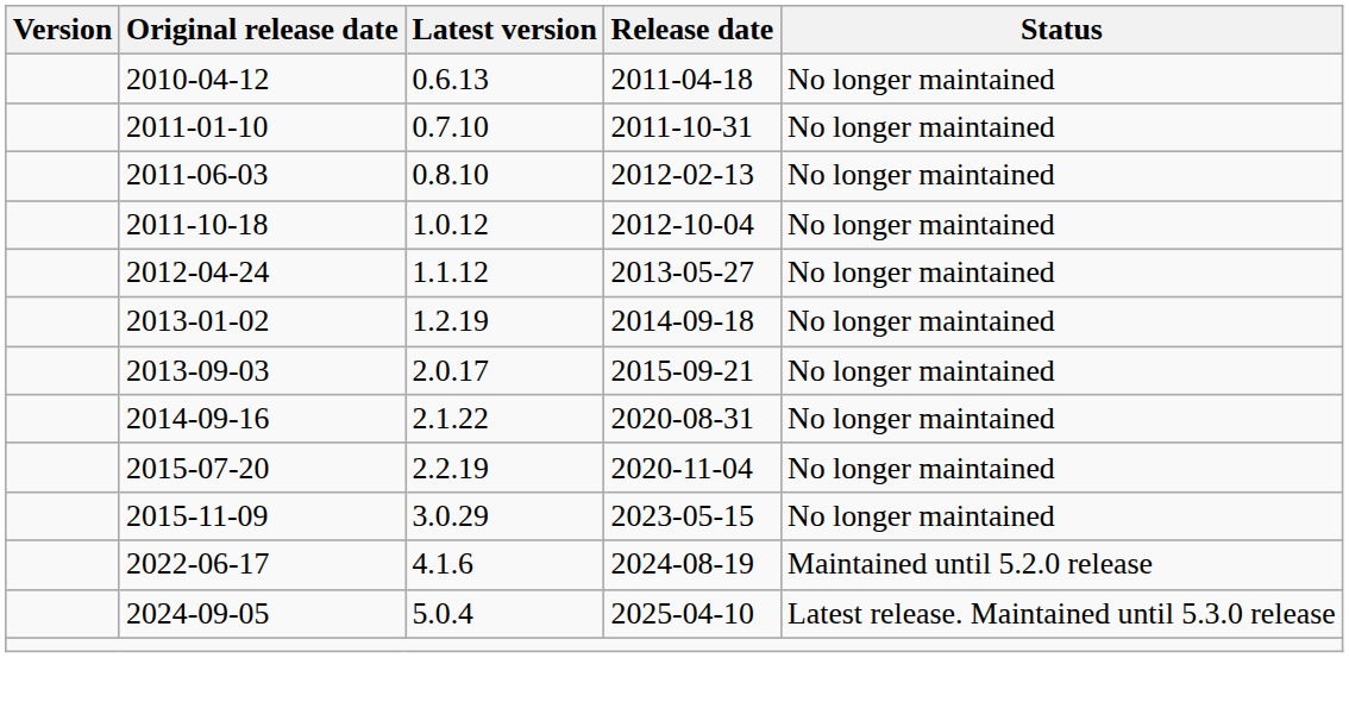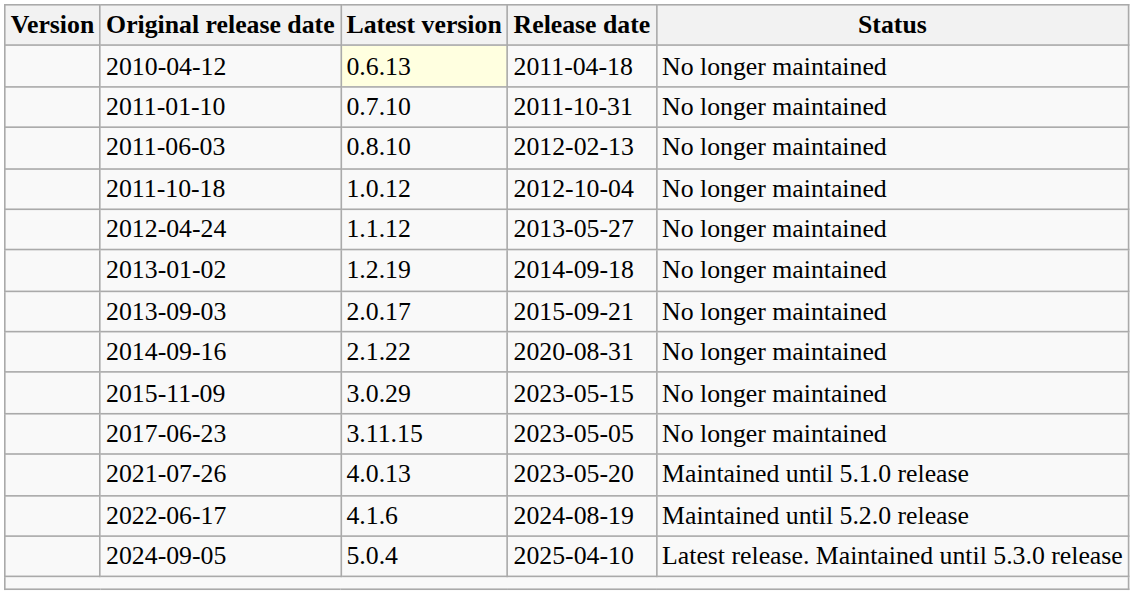 <table class="wikitable">
 <tr>
 <th>Version</th>
 <th>Original release date</th>
 <th>Latest version</th>
 <th>Release date</th>
 <th>Status</th>
 </tr>
 <tr>
 <td></td>
 <td>2010-04-12</td>
-<td>0.6.13</td>
+<td style="background: lightyellow;">0.6.13</td>
 <td>2011-04-18</td>
 <td>No longer maintained</td>
 </tr>
 <tr>
 <td></td>
 <td>2011-01-10</td>
 <td>0.7.10</td>
 <td>2011-10-31</td>
 <td>No longer maintained</td>
 </tr>
 <tr>
 <td></td>
 <td>2011-06-03</td>
 <td>0.8.10</td>
 <td>2012-02-13</td>
 <td>No longer maintained</td>
 </tr>
 <tr>
 <td></td>
 <td>2011-10-18</td>
 <td>1.0.12</td>
 <td>2012-10-04</td>
 <td>No longer maintained</td>
 </tr>
 <tr>
 <td></td>
 <td>2012-04-24</td>
 <td>1.1.12</td>
 <td>2013-05-27</td>
 <td>No longer maintained</td>
 </tr>
 <tr>
 <td></td>
 <td>2013-01-02</td>
 <td>1.2.19</td>
 <td>2014-09-18</td>
 <td>No longer maintained</td>
 </tr>
 <tr>
 <td></td>
 <td>2013-09-03</td>
 <td>2.0.17</td>
 <td>2015-09-21</td>
 <td>No longer maintained</td>
 </tr>
 <tr>
 <td></td>
 <td>2014-09-16</td>
 <td>2.1.22</td>
 <td>2020-08-31</td>
 <td>No longer maintained</td>
 </tr>
 <tr>
 <td></td>
-<td>2015-07-20</td>
-<td>2.2.19</td>
-<td>2020-11-04</td>
+<td>2015-11-09</td>
+<td>3.0.29</td>
+<td>2023-05-15</td>
 <td>No longer maintained</td>
 </tr>
 <tr>
 <td></td>
-<td>2015-11-09</td>
-<td>3.0.29</td>
-<td>2023-05-15</td>
+<td>2017-06-23</td>
+<td>3.11.15</td>
+<td>2023-05-05</td>
 <td>No longer maintained</td>
+</tr>
+<tr>
+<td></td>
+<td>2021-07-26</td>
+<td>4.0.13</td>
+<td>2023-05-20</td>
+<td>Maintained until 5.1.0 release</td>
 </tr>
 <tr>
 <td></td>
 <td>2022-06-17</td>
 <td>4.1.6</td>
 <td>2024-08-19</td>
 <td>Maintained until 5.2.0 release</td>
 </tr>
 <tr>
 <td></td>
 <td>2024-09-05</td>
 <td>5.0.4</td>
 <td>2025-04-10</td>
 <td>Latest release. Maintained until 5.3.0 release</td>
 </tr>
 <tr>
 <td colspan="5"><small></small></td>
 </tr>
 </table>
